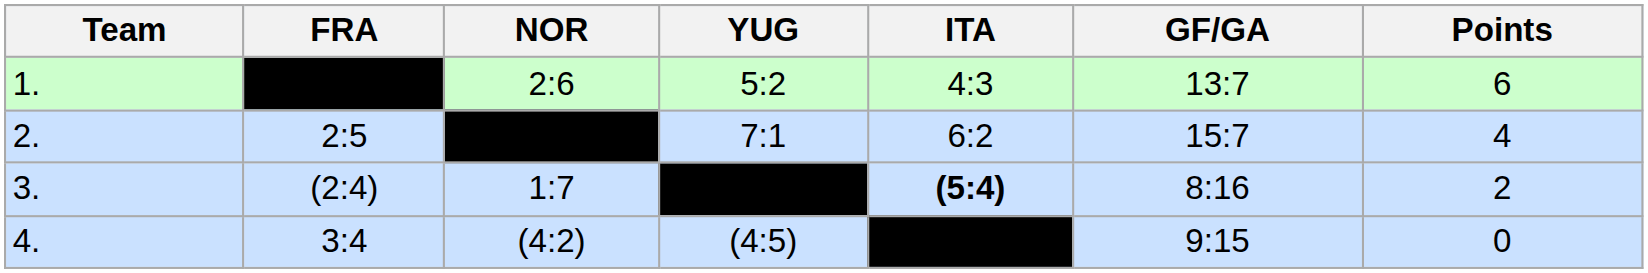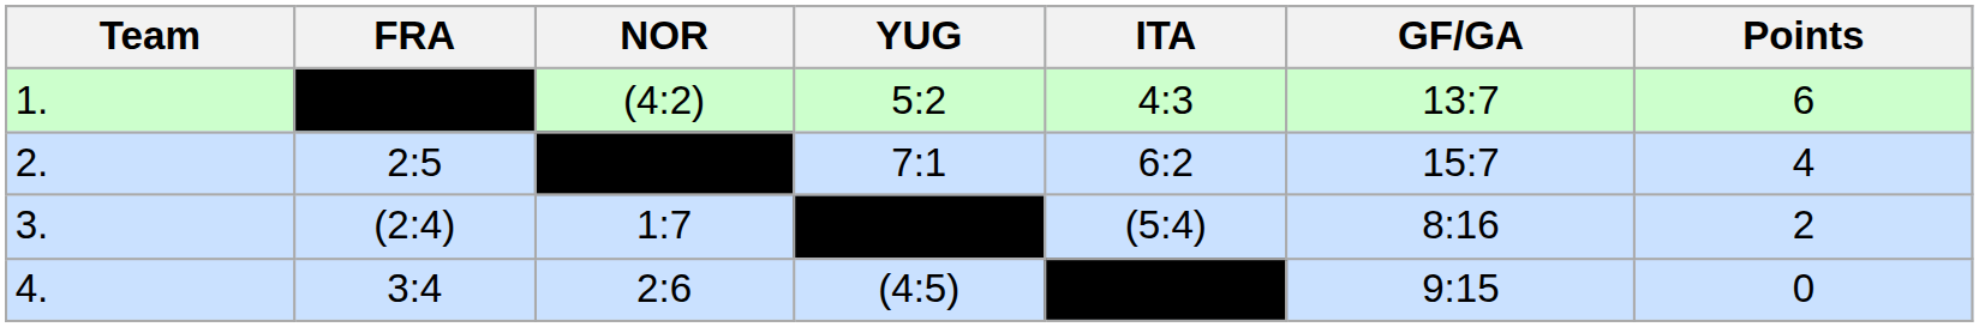 <table class="wikitable" bgcolor="#EFEFFF" width="50%">
 <tr bgcolor="#BCD2EE">
 <th>Team</th>
 <th>FRA</th>
 <th>NOR</th>
 <th>YUG</th>
 <th>ITA</th>
 <th>GF/GA</th>
 <th>Points</th>
 </tr>
 <tr bgcolor="#ccffcc" align="center">
 <td align="left">1. </td>
 <td style="background:#000000;"></td>
-<td>2:6</td>
+<td>(4:2)</td>
 <td>5:2</td>
 <td>4:3</td>
 <td>13:7</td>
 <td>6</td>
 </tr>
 <tr bgcolor="#CAE1FF" align="center">
 <td align="left">2. </td>
 <td>2:5</td>
 <td style="background:#000000;"></td>
 <td>7:1</td>
 <td>6:2</td>
 <td>15:7</td>
 <td>4</td>
 </tr>
 <tr bgcolor="#CAE1FF" align="center">
 <td align="left">3. </td>
 <td>(2:4)</td>
 <td>1:7</td>
 <td style="background:#000000;"></td>
-<td><strong>(5:4)</strong></td>
+<td>(5:4)</td>
 <td>8:16</td>
 <td>2</td>
 </tr>
 <tr bgcolor="#CAE1FF" align="center">
 <td align="left">4. </td>
 <td>3:4</td>
-<td>(4:2)</td>
+<td>2:6</td>
 <td>(4:5)</td>
 <td style="background:#000000;"></td>
 <td>9:15</td>
 <td>0</td>
 </tr>
 </table>
